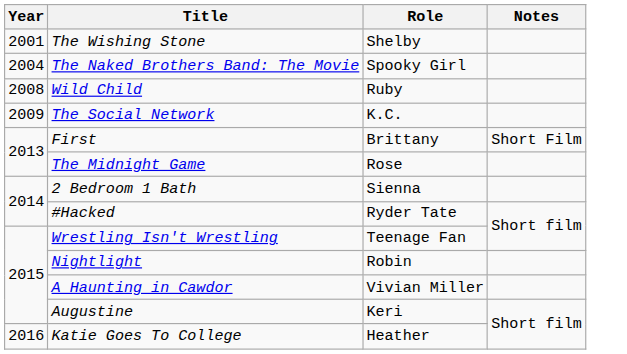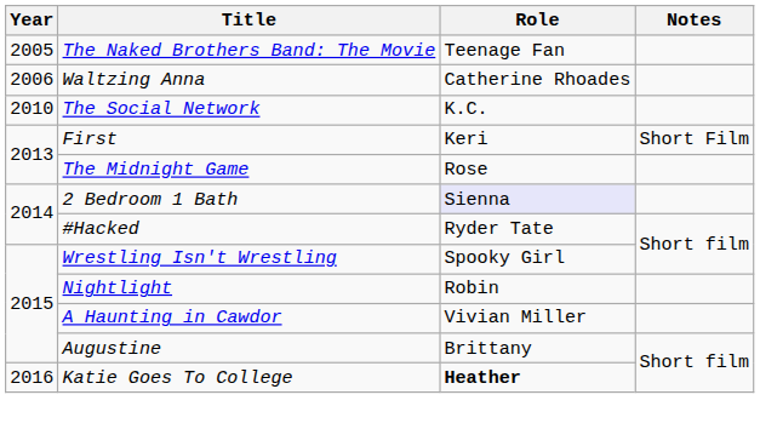 <table class="wikitable sortable">
 <tr>
 <th>Year</th>
 <th>Title</th>
 <th>Role</th>
 <th class="unsortable">Notes</th>
 </tr>
 <tr>
-<td>2001</td>
-<td><em>The Wishing Stone</em></td>
-<td>Shelby</td>
+<td>2005</td>
+<td><em><a href='#'>The Naked Brothers Band: The Movie</a></em></td>
+<td>Teenage Fan</td>
 <td></td>
 </tr>
 <tr>
-<td>2004</td>
-<td><em><a href='#'>The Naked Brothers Band: The Movie</a></em></td>
-<td>Spooky Girl</td>
+<td>2006</td>
+<td><em>Waltzing Anna</em></td>
+<td>Catherine Rhoades</td>
 <td></td>
 </tr>
 <tr>
-<td>2008</td>
-<td><em><a href='#'>Wild Child</a></em></td>
-<td>Ruby</td>
-<td></td>
-</tr>
-<tr>
-<td>2009</td>
+<td>2010</td>
 <td><em><a href='#'>The Social Network</a></em></td>
 <td>K.C.</td>
 <td></td>
 </tr>
 <tr>
 <td rowspan="2">2013</td>
 <td><em>First</em></td>
-<td>Brittany</td>
+<td>Keri</td>
 <td>Short Film</td>
 </tr>
 <tr>
 <td><em><a href='#'>The Midnight Game</a></em></td>
 <td>Rose</td>
 <td></td>
 </tr>
 <tr>
 <td rowspan="2">2014</td>
 <td><em>2 Bedroom 1 Bath</em></td>
-<td>Sienna</td>
+<td style="background: lavender;">Sienna</td>
 <td></td>
 </tr>
 <tr>
 <td><em>#Hacked</em></td>
 <td>Ryder Tate</td>
 <td rowspan="2">Short film</td>
 </tr>
 <tr>
 <td rowspan="4">2015</td>
 <td><em><a href='#'>Wrestling Isn't Wrestling</a></em></td>
-<td>Teenage Fan</td>
+<td>Spooky Girl</td>
 </tr>
 <tr>
 <td><em><a href='#'>Nightlight</a></em></td>
 <td>Robin</td>
 <td></td>
 </tr>
 <tr>
 <td><em><a href='#'>A Haunting in Cawdor</a></em></td>
 <td>Vivian Miller</td>
 <td></td>
 </tr>
 <tr>
 <td><em>Augustine</em></td>
-<td>Keri</td>
+<td>Brittany</td>
 <td rowspan="2">Short film</td>
 </tr>
 <tr>
 <td>2016</td>
 <td><em>Katie Goes To College</em></td>
-<td>Heather</td>
+<td><strong>Heather</strong></td>
 </tr>
 </table>
